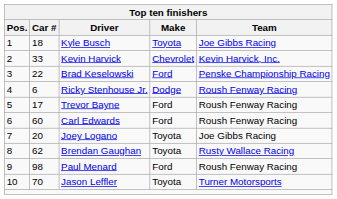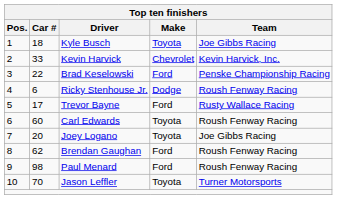 <table class="wikitable" style="font-size: 85%;">
 <tr>
 <th colspan=5 align=center>Top ten finishers</th>
 </tr>
 <tr>
 <th>Pos.</th>
 <th>Car #</th>
 <th>Driver</th>
 <th>Make</th>
 <th>Team</th>
 </tr>
 <tr>
 <td>1</td>
 <td>18</td>
 <td><a href='#'>Kyle Busch</a></td>
 <td><a href='#'>Toyota</a></td>
 <td><a href='#'>Joe Gibbs Racing</a></td>
 </tr>
 <tr>
 <td>2</td>
 <td>33</td>
 <td><a href='#'>Kevin Harvick</a></td>
 <td><a href='#'>Chevrolet</a></td>
 <td><a href='#'>Kevin Harvick, Inc.</a></td>
 </tr>
 <tr>
 <td>3</td>
 <td>22</td>
 <td><a href='#'>Brad Keselowski</a></td>
 <td><a href='#'>Ford</a></td>
 <td><a href='#'>Penske Championship Racing</a></td>
 </tr>
 <tr>
 <td>4</td>
 <td>6</td>
 <td><a href='#'>Ricky Stenhouse Jr.</a></td>
 <td><a href='#'>Dodge</a></td>
 <td><a href='#'>Roush Fenway Racing</a></td>
 </tr>
 <tr>
 <td>5</td>
 <td>17</td>
 <td><a href='#'>Trevor Bayne</a></td>
 <td>Ford</td>
-<td>Roush Fenway Racing</td>
+<td><a href='#'>Rusty Wallace Racing</a></td>
 </tr>
 <tr>
 <td>6</td>
 <td>60</td>
 <td><a href='#'>Carl Edwards</a></td>
-<td>Ford</td>
+<td>Toyota</td>
 <td>Roush Fenway Racing</td>
 </tr>
 <tr>
 <td>7</td>
 <td>20</td>
 <td><a href='#'>Joey Logano</a></td>
 <td>Toyota</td>
 <td>Joe Gibbs Racing</td>
 </tr>
 <tr>
 <td>8</td>
 <td>62</td>
 <td><a href='#'>Brendan Gaughan</a></td>
-<td>Toyota</td>
-<td><a href='#'>Rusty Wallace Racing</a></td>
+<td>Ford</td>
+<td>Roush Fenway Racing</td>
 </tr>
 <tr>
 <td>9</td>
 <td>98</td>
 <td><a href='#'>Paul Menard</a></td>
 <td>Ford</td>
 <td>Roush Fenway Racing</td>
 </tr>
 <tr>
 <td>10</td>
 <td>70</td>
 <td><a href='#'>Jason Leffler</a></td>
 <td>Toyota</td>
 <td><a href='#'>Turner Motorsports</a></td>
 </tr>
 <tr>
 <td colspan=5 align=center></td>
 </tr>
 </table>
